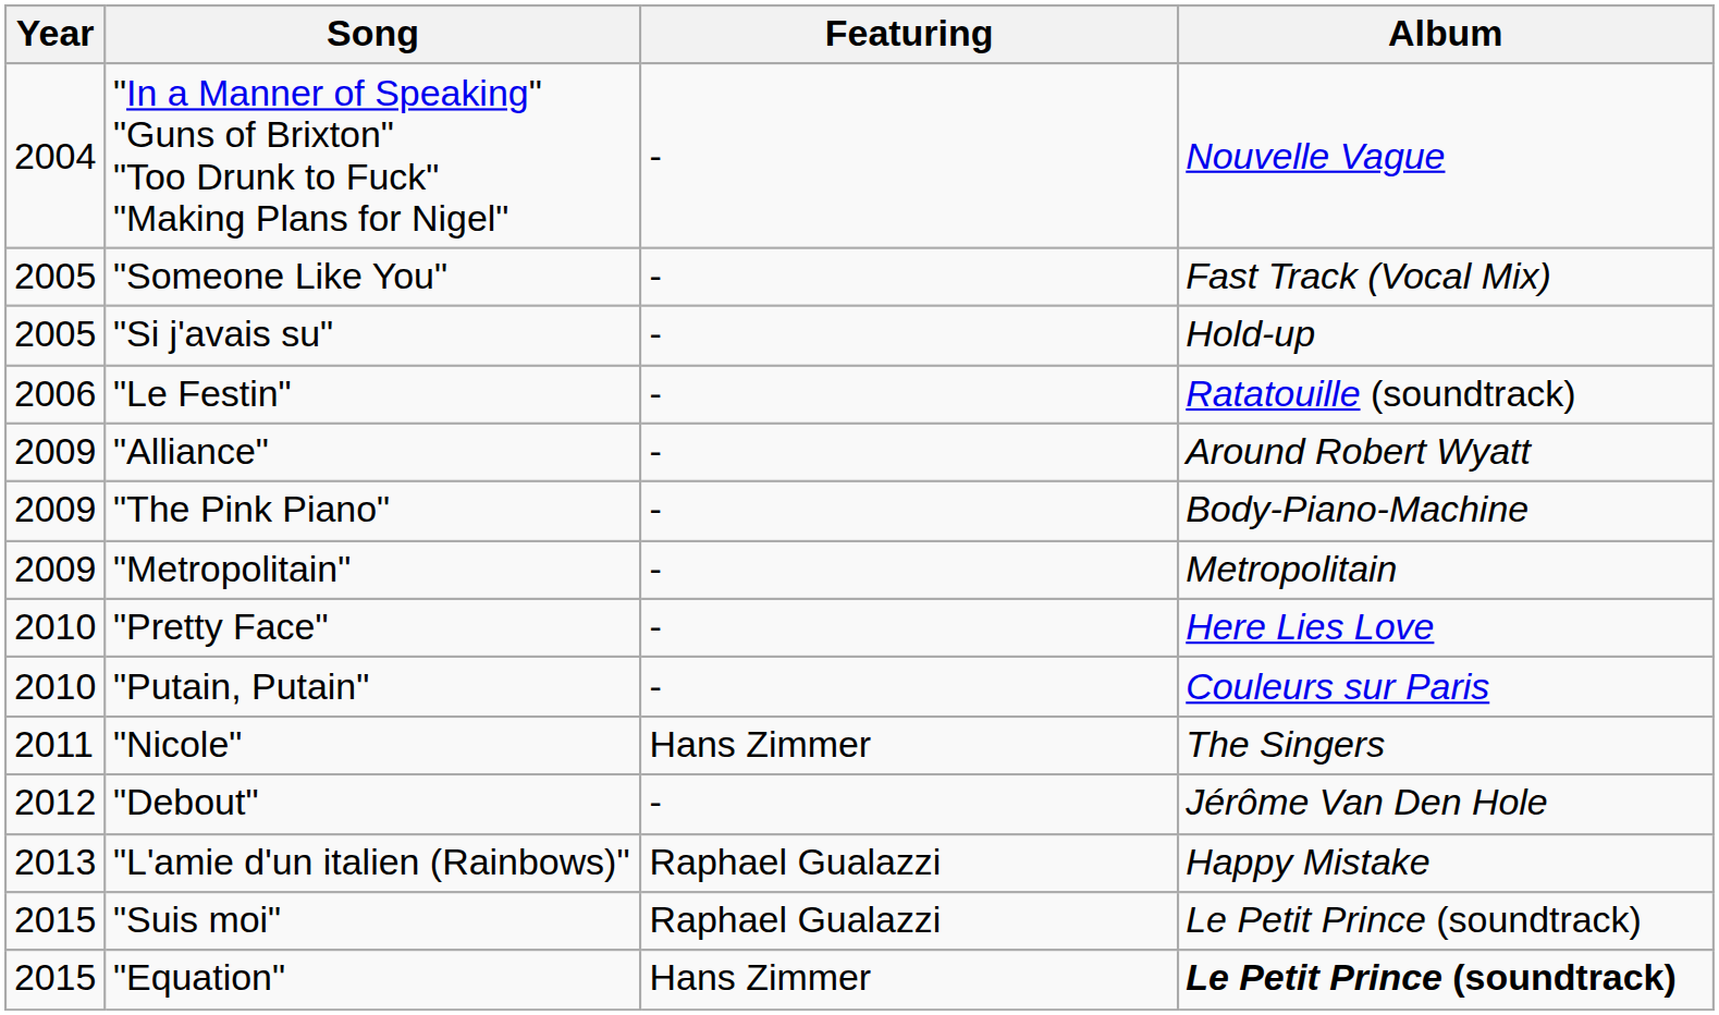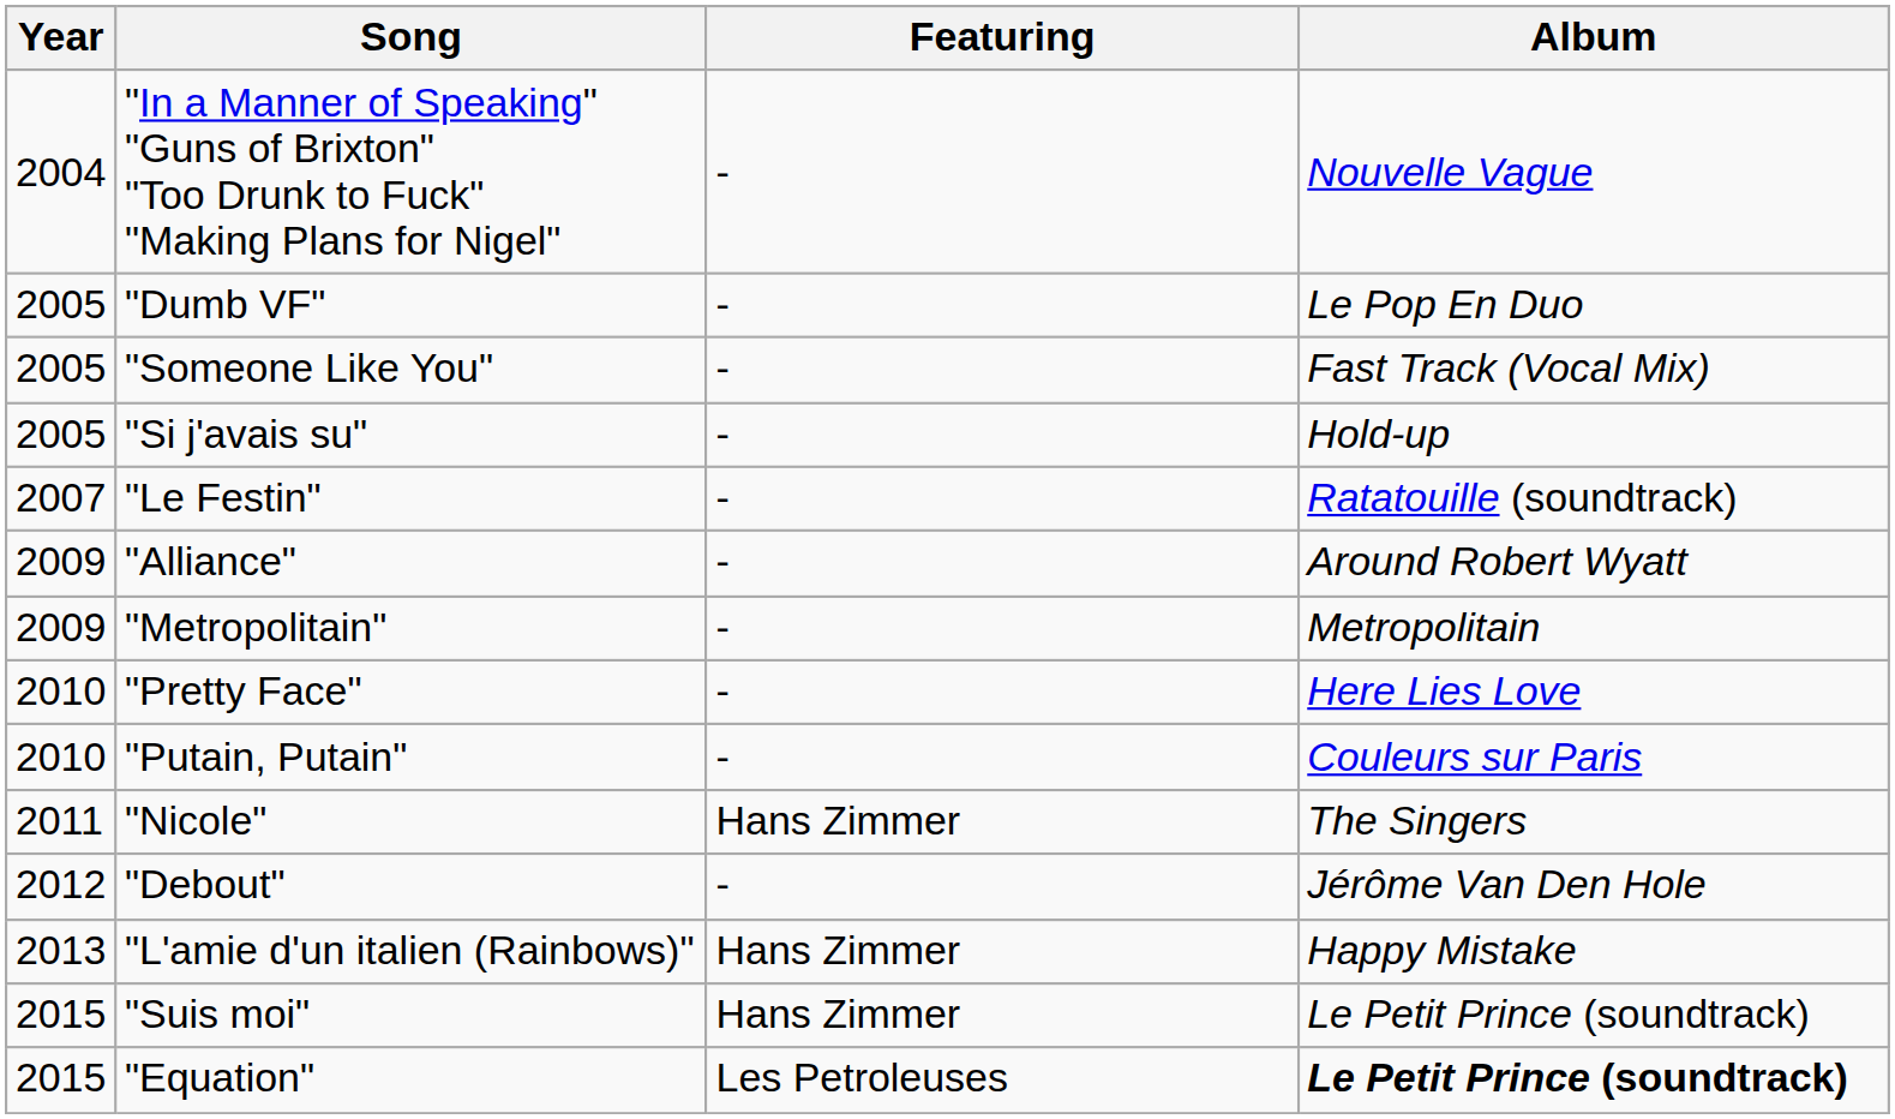 <table class="wikitable" style="text-align:left;">
 <tr>
 <th scope="col" style="width:10px;">Year</th>
 <th scope="col" style="width:225px;">Song</th>
 <th scope="col" style="width:225px;">Featuring</th>
 <th scope="col" style="width:225px;">Album</th>
 </tr>
 <tr>
 <td>2004</td>
 <td>"<a href='#'>In a Manner of Speaking</a>"<br>"Guns of Brixton"<br>"Too Drunk to Fuck"<br>"Making Plans for Nigel"</td>
 <td>-</td>
 <td><em><a href='#'>Nouvelle Vague</a></em></td>
 </tr>
 <tr>
 <td>2005</td>
+<td>"Dumb VF"</td>
+<td>-</td>
+<td><em>Le Pop En Duo</em></td>
+</tr>
+<tr>
+<td>2005</td>
 <td>"Someone Like You"</td>
 <td>-</td>
 <td><em>Fast Track (Vocal Mix)</em></td>
 </tr>
 <tr>
 <td>2005</td>
 <td>"Si j'avais su"</td>
 <td>-</td>
 <td><em>Hold-up</em></td>
 </tr>
 <tr>
-<td>2006</td>
+<td>2007</td>
 <td>"Le Festin"</td>
 <td>-</td>
 <td><em><a href='#'>Ratatouille</a></em> (soundtrack)</td>
 </tr>
 <tr>
 <td>2009</td>
 <td>"Alliance"</td>
 <td>-</td>
 <td><em>Around Robert Wyatt</em></td>
-</tr>
-<tr>
-<td>2009</td>
-<td>"The Pink Piano"</td>
-<td>-</td>
-<td><em>Body-Piano-Machine</em></td>
 </tr>
 <tr>
 <td>2009</td>
 <td>"Metropolitain"</td>
 <td>-</td>
 <td><em>Metropolitain</em></td>
 </tr>
 <tr>
 <td>2010</td>
 <td>"Pretty Face"</td>
 <td>-</td>
 <td><em><a href='#'>Here Lies Love</a></em></td>
 </tr>
 <tr>
 <td>2010</td>
 <td>"Putain, Putain"</td>
 <td>-</td>
 <td><em><a href='#'>Couleurs sur Paris</a></em></td>
 </tr>
 <tr>
 <td>2011</td>
 <td>"Nicole"</td>
 <td>Hans Zimmer</td>
 <td><em>The Singers</em></td>
 </tr>
 <tr>
 <td>2012</td>
 <td>"Debout"</td>
 <td>-</td>
 <td><em>Jérôme Van Den Hole</em></td>
 </tr>
 <tr>
 <td>2013</td>
 <td>"L'amie d'un italien (Rainbows)"</td>
-<td>Raphael Gualazzi</td>
+<td>Hans Zimmer</td>
 <td><em>Happy Mistake</em></td>
 </tr>
 <tr>
 <td>2015</td>
 <td>"Suis moi"</td>
-<td>Raphael Gualazzi</td>
+<td>Hans Zimmer</td>
 <td><em>Le Petit Prince</em> (soundtrack)</td>
 </tr>
 <tr>
 <td>2015</td>
 <td>"Equation"</td>
-<td>Hans Zimmer</td>
+<td>Les Petroleuses</td>
 <td><strong><em>Le Petit Prince</em> (soundtrack)</strong></td>
 </tr>
 </table>
